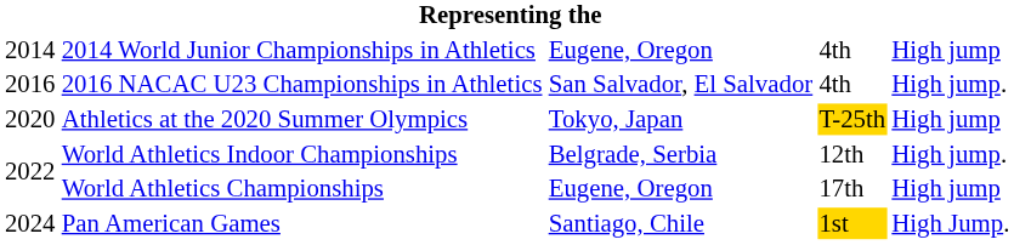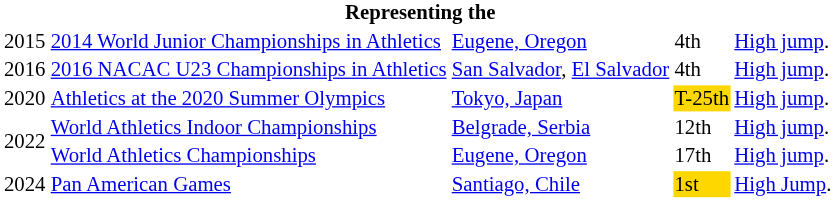 <table>
 <tr>
 <th colspan="7">Representing the </th>
 </tr>
 <tr>
-<td>2014</td>
+<td>2015</td>
 <td><a href='#'>2014 World Junior Championships in Athletics</a></td>
 <td><a href='#'>Eugene, Oregon</a></td>
 <td>4th</td>
-<td><a href='#'>High jump</a></td>
+<td><a href='#'>High jump</a>.</td>
 <td></td>
 </tr>
 <tr>
 <td>2016</td>
 <td><a href='#'>2016 NACAC U23 Championships in Athletics</a></td>
 <td><a href='#'>San Salvador</a>, <a href='#'>El Salvador</a></td>
 <td>4th</td>
 <td><a href='#'>High jump</a>.</td>
 <td></td>
 </tr>
 <tr>
 <td>2020</td>
 <td><a href='#'>Athletics at the 2020 Summer Olympics</a></td>
 <td><a href='#'>Tokyo, Japan</a></td>
 <td style="background: gold;">T-25th</td>
-<td><a href='#'>High jump</a></td>
+<td><a href='#'>High jump</a>.</td>
 <td></td>
 </tr>
 <tr>
 <td rowspan=2>2022</td>
 <td><a href='#'>World Athletics Indoor Championships</a></td>
 <td><a href='#'>Belgrade, Serbia</a></td>
 <td>12th</td>
 <td><a href='#'>High jump</a>.</td>
 <td></td>
 </tr>
 <tr>
 <td><a href='#'>World Athletics Championships</a></td>
 <td><a href='#'>Eugene, Oregon</a></td>
 <td>17th</td>
-<td><a href='#'>High jump</a></td>
+<td><a href='#'>High jump</a>.</td>
 <td></td>
 </tr>
 <tr>
 <td>2024</td>
 <td><a href='#'>Pan American Games</a></td>
 <td><a href='#'>Santiago, Chile</a></td>
 <td bgcolor="gold">1st</td>
 <td><a href='#'>High Jump</a>.</td>
 <td></td>
 </tr>
 <tr>
 </tr>
 </table>
